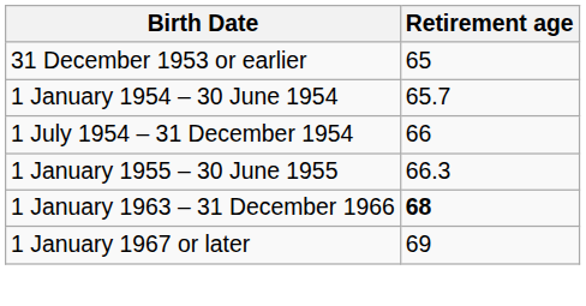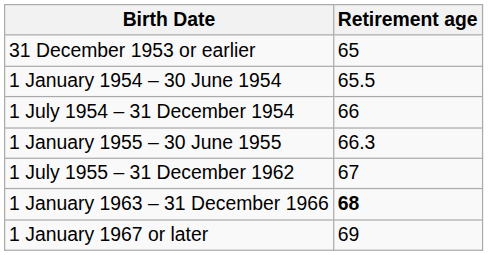 <table class="wikitable">
 <tr>
 <th>Birth Date</th>
 <th>Retirement age</th>
 </tr>
 <tr>
 <td>31 December 1953 or earlier</td>
 <td>65</td>
 </tr>
 <tr>
 <td>1 January 1954 – 30 June 1954</td>
-<td>65.7</td>
+<td>65.5</td>
 </tr>
 <tr>
 <td>1 July 1954 – 31 December 1954</td>
 <td>66</td>
 </tr>
 <tr>
 <td>1 January 1955 – 30 June 1955 </td>
 <td>66.3</td>
 </tr>
 <tr>
+<td>1 July 1955 – 31 December 1962</td>
+<td>67</td>
+</tr>
+<tr>
 <td>1 January 1963 – 31 December 1966</td>
 <td><strong>68</strong></td>
 </tr>
 <tr>
 <td>1 January 1967 or later</td>
 <td>69</td>
 </tr>
 </table>
